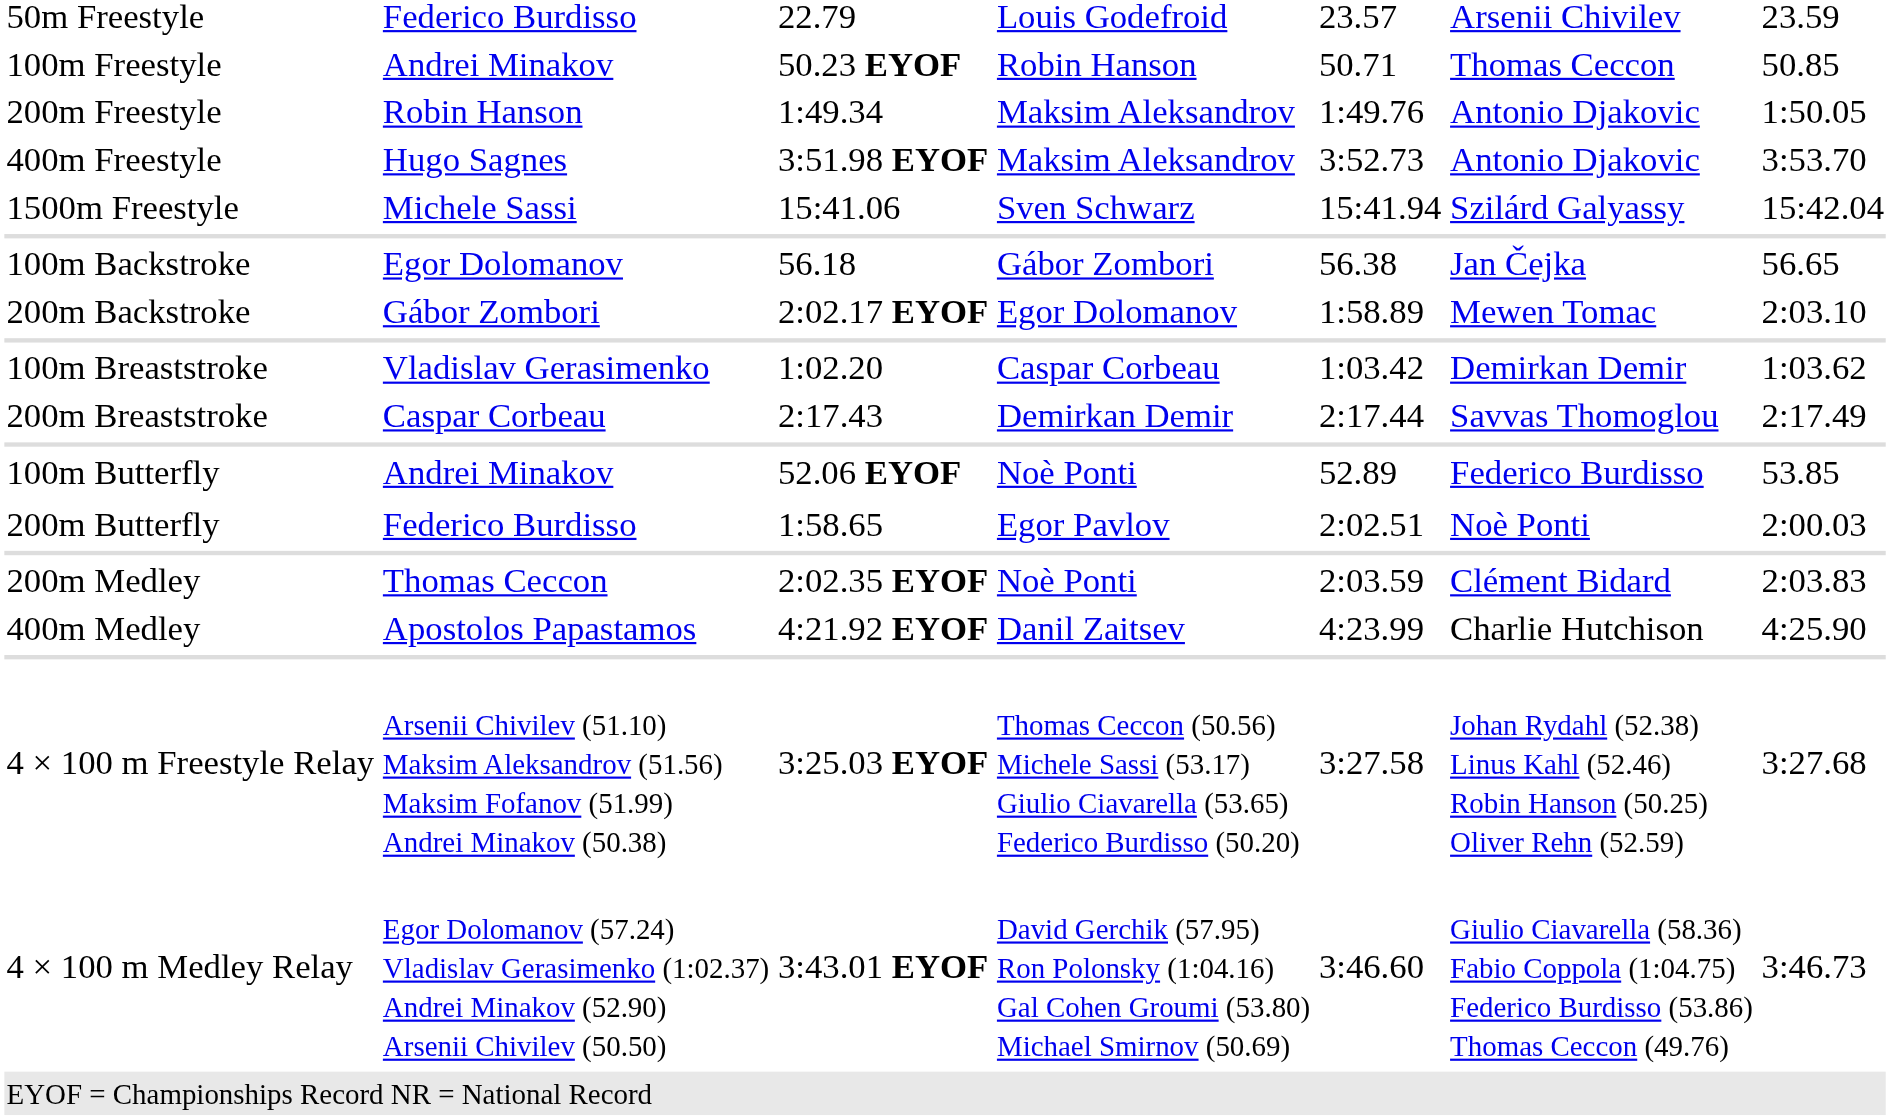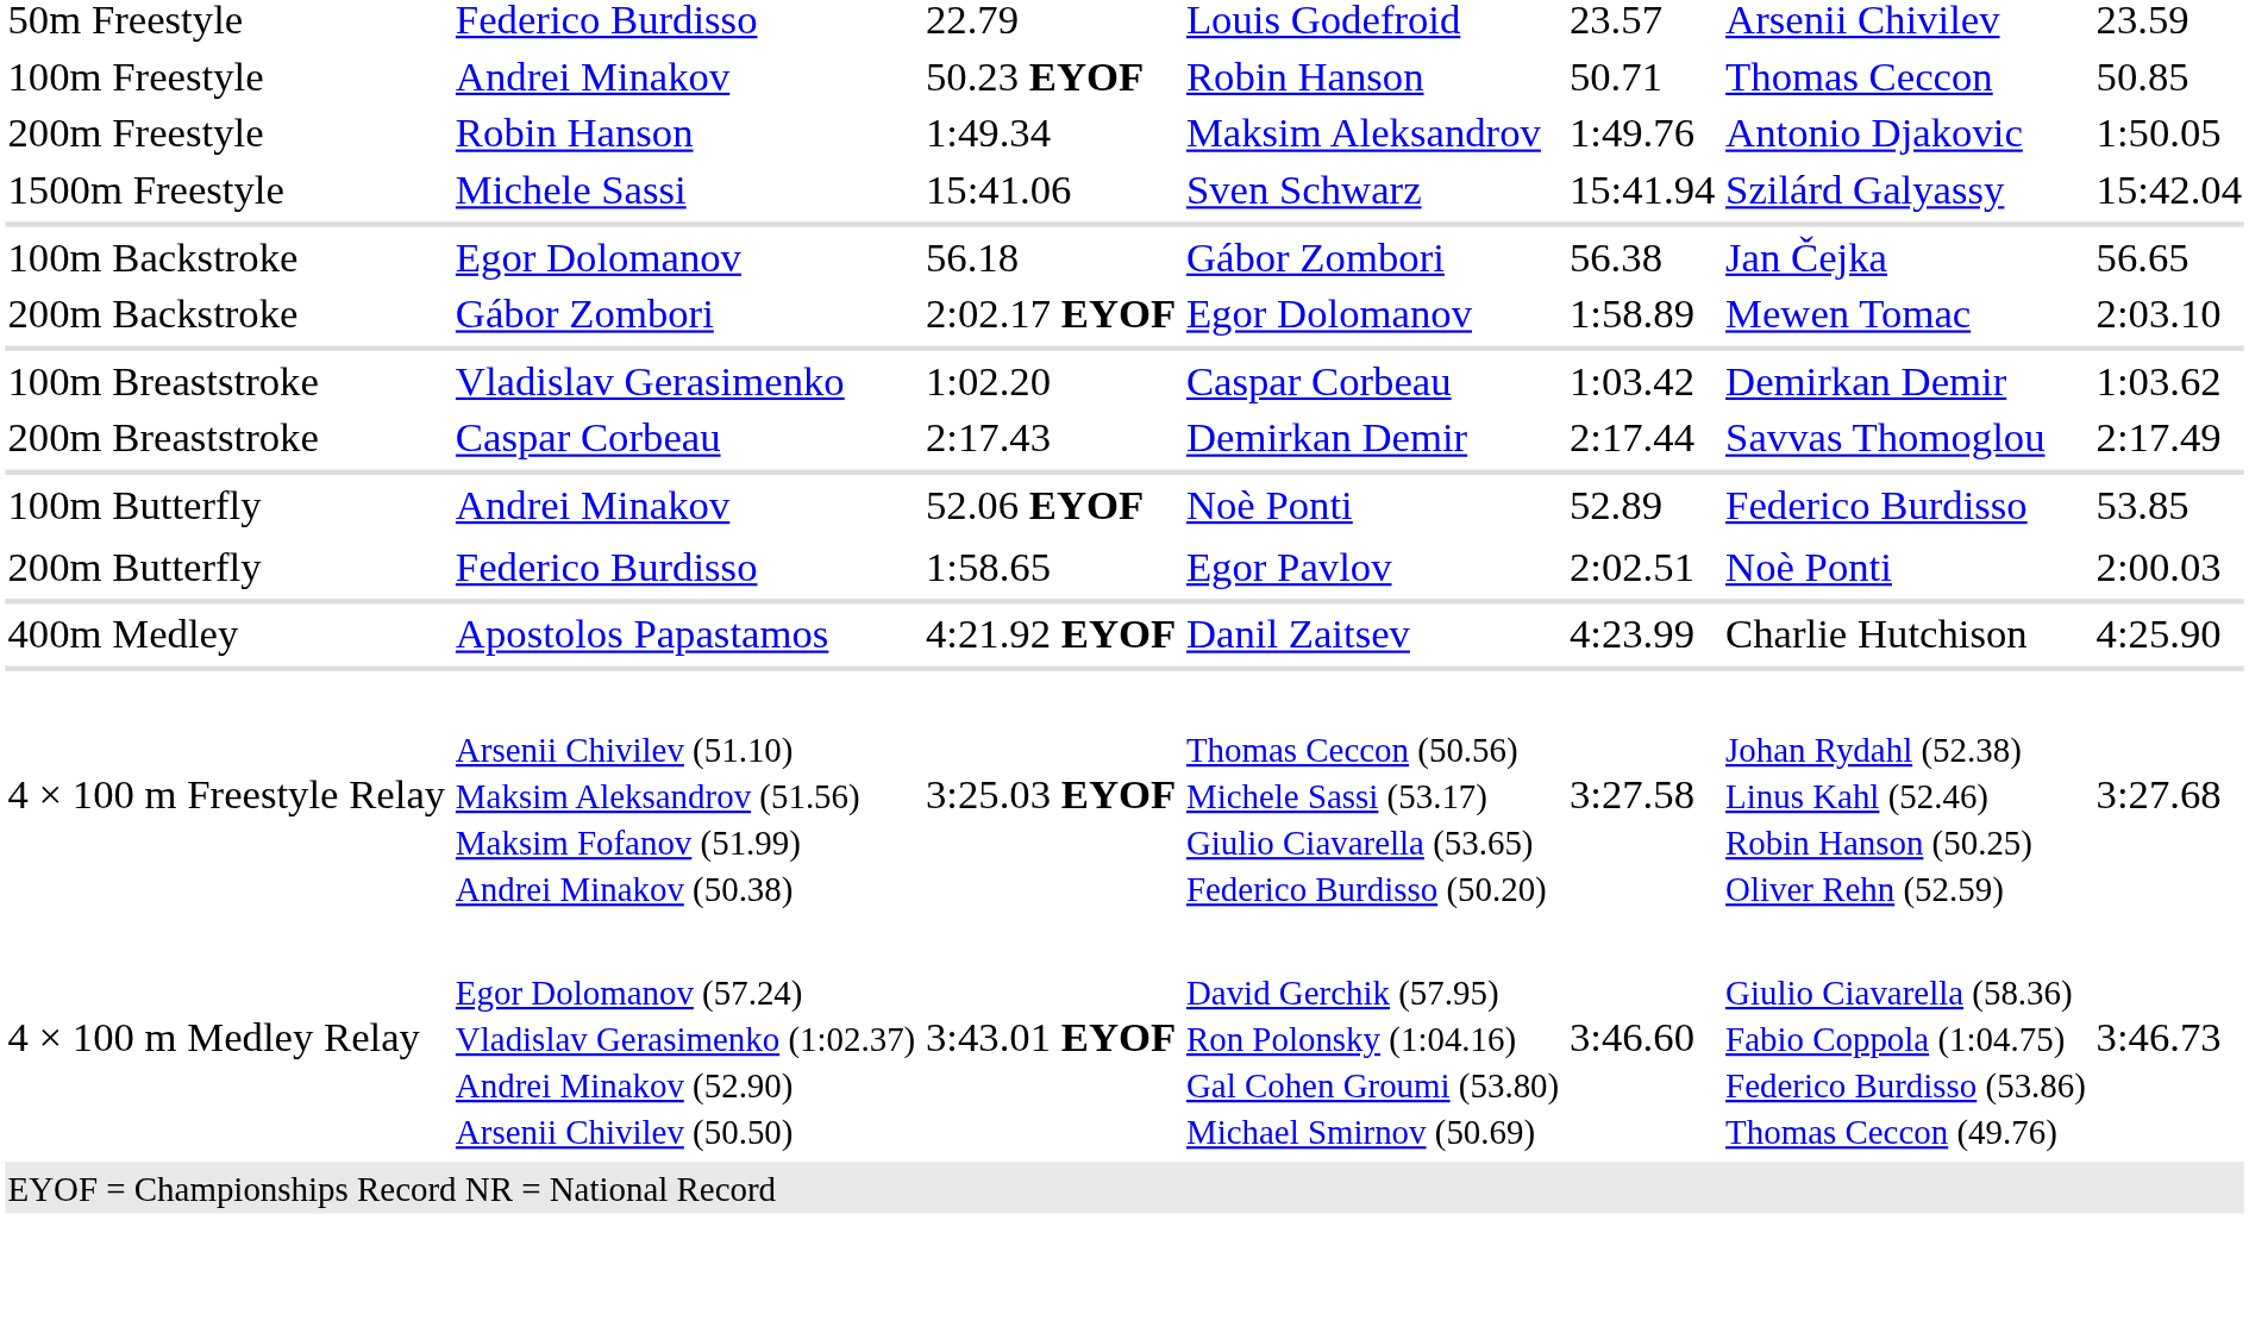 <table>
 <tr>
 <td>50m Freestyle </td>
 <td><a href='#'>Federico Burdisso</a><br></td>
 <td>22.79</td>
 <td><a href='#'>Louis Godefroid</a><br></td>
 <td>23.57</td>
 <td><a href='#'>Arsenii Chivilev</a><br></td>
 <td>23.59</td>
 </tr>
 <tr>
 <td>100m Freestyle </td>
 <td><a href='#'>Andrei Minakov</a><br></td>
 <td>50.23 <strong>EYOF</strong></td>
 <td><a href='#'>Robin Hanson</a><br></td>
 <td>50.71</td>
 <td><a href='#'>Thomas Ceccon</a><br></td>
 <td>50.85</td>
 </tr>
 <tr>
 <td>200m Freestyle </td>
 <td><a href='#'>Robin Hanson</a><br></td>
 <td>1:49.34</td>
 <td><a href='#'>Maksim Aleksandrov</a><br></td>
 <td>1:49.76</td>
 <td><a href='#'>Antonio Djakovic</a><br></td>
 <td>1:50.05</td>
-</tr>
-<tr>
-<td>400m Freestyle </td>
-<td><a href='#'>Hugo Sagnes</a><br></td>
-<td>3:51.98 <strong>EYOF</strong></td>
-<td><a href='#'>Maksim Aleksandrov</a><br></td>
-<td>3:52.73</td>
-<td><a href='#'>Antonio Djakovic</a><br></td>
-<td>3:53.70</td>
 </tr>
 <tr>
 <td>1500m Freestyle </td>
 <td><a href='#'>Michele Sassi</a><br></td>
 <td>15:41.06</td>
 <td><a href='#'>Sven Schwarz</a><br></td>
 <td>15:41.94</td>
 <td><a href='#'>Szilárd Galyassy</a><br></td>
 <td>15:42.04</td>
 </tr>
 <tr bgcolor=#DDDDDD>
 <td colspan=7></td>
 </tr>
 <tr>
 <td>100m Backstroke </td>
 <td><a href='#'>Egor Dolomanov</a><br></td>
 <td>56.18</td>
 <td><a href='#'>Gábor Zombori</a><br></td>
 <td>56.38</td>
 <td><a href='#'>Jan Čejka</a><br></td>
 <td>56.65</td>
 </tr>
 <tr>
 <td>200m Backstroke </td>
 <td><a href='#'>Gábor Zombori</a><br></td>
 <td>2:02.17 <strong>EYOF</strong></td>
 <td><a href='#'>Egor Dolomanov</a><br></td>
 <td>1:58.89</td>
 <td><a href='#'>Mewen Tomac</a><br></td>
 <td>2:03.10</td>
 </tr>
 <tr bgcolor=#DDDDDD>
 <td colspan=7></td>
 </tr>
 <tr>
 <td>100m Breaststroke </td>
 <td><a href='#'>Vladislav Gerasimenko</a><br></td>
 <td>1:02.20</td>
 <td><a href='#'>Caspar Corbeau</a><br></td>
 <td>1:03.42</td>
 <td><a href='#'>Demirkan Demir</a><br></td>
 <td>1:03.62</td>
 </tr>
 <tr>
 <td>200m Breaststroke </td>
 <td><a href='#'>Caspar Corbeau</a><br></td>
 <td>2:17.43</td>
 <td><a href='#'>Demirkan Demir</a><br></td>
 <td>2:17.44</td>
 <td><a href='#'>Savvas Thomoglou</a><br></td>
 <td>2:17.49</td>
 </tr>
 <tr bgcolor=#DDDDDD>
 <td colspan=7></td>
 </tr>
 <tr>
 <td>100m Butterfly </td>
 <td><a href='#'>Andrei Minakov</a><br></td>
 <td>52.06 <strong>EYOF</strong></td>
 <td><a href='#'>Noè Ponti</a><br></td>
 <td>52.89</td>
 <td><a href='#'>Federico Burdisso</a><br></td>
 <td>53.85</td>
 </tr>
 <tr bgcolor=#DDDDDD>
 </tr>
 <tr>
 <td>200m Butterfly </td>
 <td><a href='#'>Federico Burdisso</a><br></td>
 <td>1:58.65</td>
 <td><a href='#'>Egor Pavlov</a><br></td>
 <td>2:02.51</td>
 <td><a href='#'>Noè Ponti</a><br></td>
 <td>2:00.03</td>
 </tr>
 <tr bgcolor=#DDDDDD>
 <td colspan=7></td>
 </tr>
 <tr>
-<td>200m Medley </td>
-<td><a href='#'>Thomas Ceccon</a><br></td>
-<td>2:02.35 <strong>EYOF</strong></td>
-<td><a href='#'>Noè Ponti</a><br></td>
-<td>2:03.59</td>
-<td><a href='#'>Clément Bidard</a><br></td>
-<td>2:03.83</td>
-</tr>
-<tr>
 <td>400m Medley </td>
 <td><a href='#'>Apostolos Papastamos</a><br></td>
 <td>4:21.92 <strong>EYOF</strong></td>
 <td><a href='#'>Danil Zaitsev</a><br></td>
 <td>4:23.99</td>
 <td>Charlie Hutchison<br></td>
 <td>4:25.90</td>
 </tr>
 <tr bgcolor=#DDDDDD>
 <td colspan=7></td>
 </tr>
 <tr>
 <td>4 × 100 m Freestyle Relay </td>
 <td><br><small><a href='#'>Arsenii Chivilev</a> (51.10)<br><a href='#'>Maksim Aleksandrov</a> (51.56)<br><a href='#'>Maksim Fofanov</a> (51.99)<br><a href='#'>Andrei Minakov</a> (50.38)</small></td>
 <td>3:25.03 <strong>EYOF</strong></td>
 <td><br><small><a href='#'>Thomas Ceccon</a> (50.56)<br><a href='#'>Michele Sassi</a> (53.17)<br><a href='#'>Giulio Ciavarella</a> (53.65)<br><a href='#'>Federico Burdisso</a> (50.20)</small></td>
 <td>3:27.58</td>
 <td><br><small><a href='#'>Johan Rydahl</a> (52.38)<br><a href='#'>Linus Kahl</a> (52.46)<br><a href='#'>Robin Hanson</a> (50.25)<br><a href='#'>Oliver Rehn</a> (52.59)</small></td>
 <td>3:27.68</td>
 </tr>
 <tr>
 <td>4 × 100 m Medley Relay </td>
 <td><br><small><a href='#'>Egor Dolomanov</a> (57.24)<br><a href='#'>Vladislav Gerasimenko</a> (1:02.37)<br><a href='#'>Andrei Minakov</a> (52.90)<br><a href='#'>Arsenii Chivilev</a> (50.50)</small></td>
 <td>3:43.01 <strong>EYOF</strong></td>
 <td><br><small><a href='#'>David Gerchik</a> (57.95)<br><a href='#'>Ron Polonsky</a> (1:04.16)<br><a href='#'>Gal Cohen Groumi</a> (53.80)<br><a href='#'>Michael Smirnov</a> (50.69)</small></td>
 <td>3:46.60</td>
 <td><br><small><a href='#'>Giulio Ciavarella</a> (58.36)<br><a href='#'>Fabio Coppola</a> (1:04.75)<br><a href='#'>Federico Burdisso</a> (53.86)<br><a href='#'>Thomas Ceccon</a> (49.76)</small></td>
 <td>3:46.73</td>
 </tr>
 <tr bgcolor= e8e8e8>
 <td colspan=7><small> EYOF = Championships Record  NR = National Record </small></td>
 </tr>
 </table>
